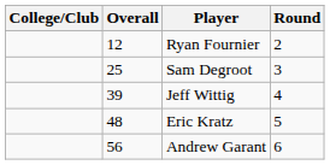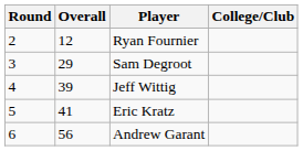 <table class="wikitable">
 <tr>
-<th>College/Club</th>
+<th>Round</th>
 <th>Overall</th>
 <th>Player</th>
-<th>Round</th>
+<th>College/Club</th>
 </tr>
 <tr>
-<td></td>
+<td>2</td>
 <td>12</td>
 <td>Ryan Fournier</td>
-<td>2</td>
+<td></td>
 </tr>
 <tr>
+<td>3</td>
+<td>29</td>
+<td>Sam Degroot</td>
 <td></td>
-<td>25</td>
-<td>Sam Degroot</td>
-<td>3</td>
 </tr>
 <tr>
-<td></td>
+<td>4</td>
 <td>39</td>
 <td>Jeff Wittig</td>
-<td>4</td>
+<td></td>
 </tr>
 <tr>
+<td>5</td>
+<td>41</td>
+<td>Eric Kratz</td>
 <td></td>
-<td>48</td>
-<td>Eric Kratz</td>
-<td>5</td>
 </tr>
 <tr>
-<td></td>
+<td>6</td>
 <td>56</td>
 <td>Andrew Garant</td>
-<td>6</td>
+<td></td>
 </tr>
 </table>
